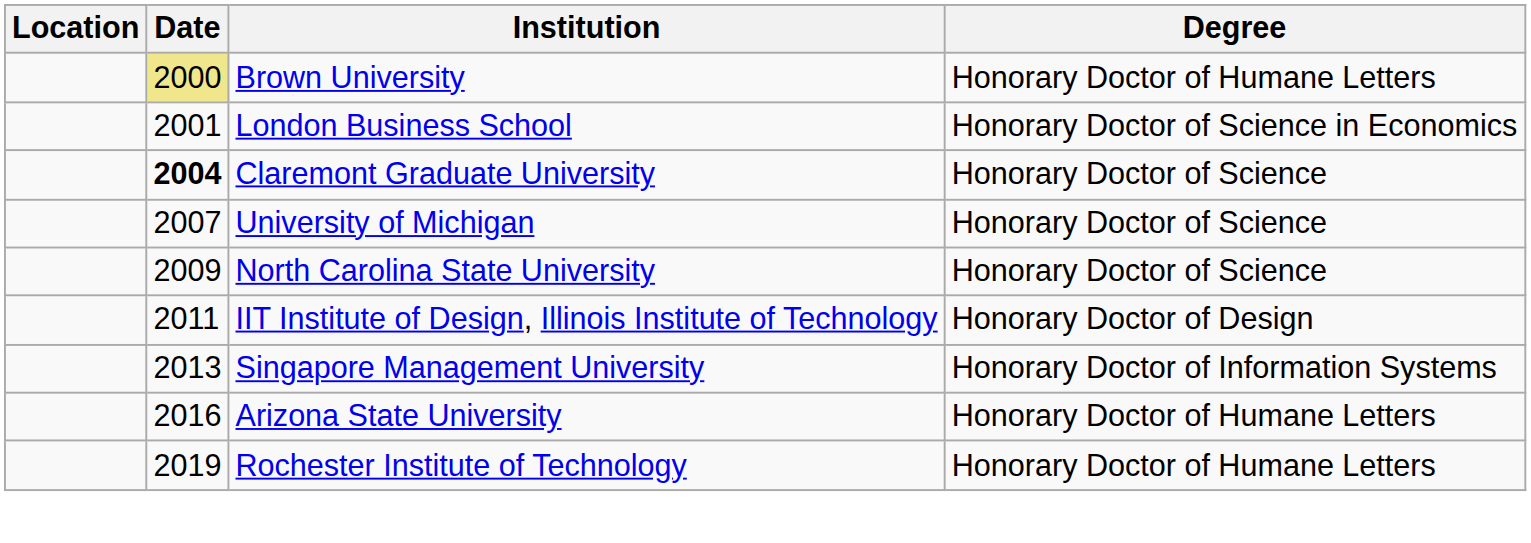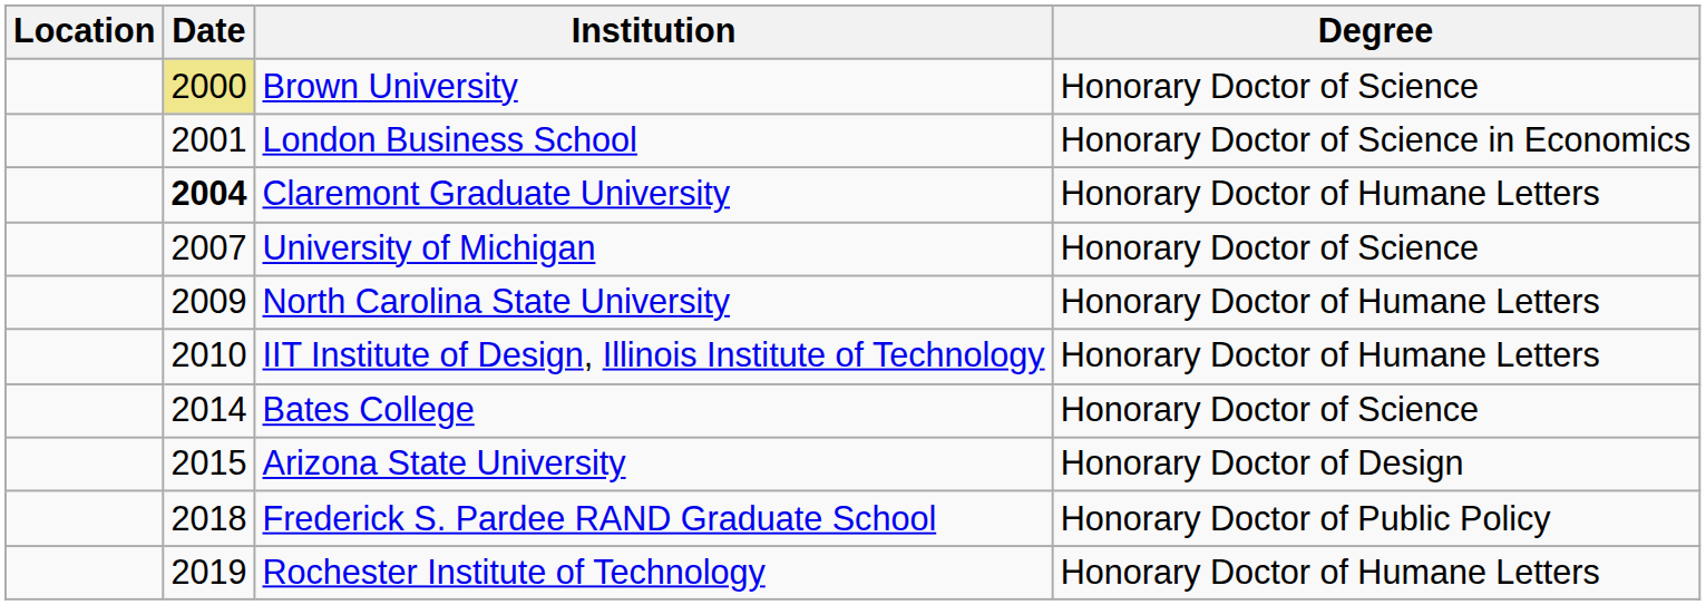 <table class="wikitable">
 <tr>
 <th>Location</th>
 <th>Date</th>
 <th>Institution</th>
 <th>Degree</th>
 </tr>
 <tr>
 <td></td>
 <td style="background: khaki;">2000</td>
 <td><a href='#'>Brown University</a></td>
-<td>Honorary Doctor of Humane Letters</td>
+<td>Honorary Doctor of Science</td>
 </tr>
 <tr>
 <td></td>
 <td>2001</td>
 <td><a href='#'>London Business School</a></td>
 <td>Honorary Doctor of Science in Economics</td>
 </tr>
 <tr>
 <td></td>
 <td><strong>2004</strong></td>
 <td><a href='#'>Claremont Graduate University</a></td>
-<td>Honorary Doctor of Science</td>
+<td>Honorary Doctor of Humane Letters</td>
 </tr>
 <tr>
 <td></td>
 <td>2007</td>
 <td><a href='#'>University of Michigan</a></td>
 <td>Honorary Doctor of Science</td>
 </tr>
 <tr>
 <td></td>
 <td>2009</td>
 <td><a href='#'>North Carolina State University</a></td>
+<td>Honorary Doctor of Humane Letters</td>
+</tr>
+<tr>
+<td></td>
+<td>2010</td>
+<td><a href='#'>IIT Institute of Design</a>, <a href='#'>Illinois Institute of Technology</a></td>
+<td>Honorary Doctor of Humane Letters</td>
+</tr>
+<tr>
+<td></td>
+<td>2014</td>
+<td><a href='#'>Bates College</a></td>
 <td>Honorary Doctor of Science</td>
 </tr>
 <tr>
 <td></td>
-<td>2011</td>
-<td><a href='#'>IIT Institute of Design</a>, <a href='#'>Illinois Institute of Technology</a></td>
+<td>2015</td>
+<td><a href='#'>Arizona State University</a></td>
 <td>Honorary Doctor of Design</td>
 </tr>
 <tr>
 <td></td>
-<td>2013</td>
-<td><a href='#'>Singapore Management University</a></td>
-<td>Honorary Doctor of Information Systems</td>
-</tr>
-<tr>
-<td></td>
-<td>2016</td>
-<td><a href='#'>Arizona State University</a></td>
-<td>Honorary Doctor of Humane Letters</td>
+<td>2018</td>
+<td><a href='#'>Frederick S. Pardee RAND Graduate School</a></td>
+<td>Honorary Doctor of Public Policy</td>
 </tr>
 <tr>
 <td></td>
 <td>2019</td>
 <td><a href='#'>Rochester Institute of Technology</a></td>
 <td>Honorary Doctor of Humane Letters</td>
 </tr>
 </table>
